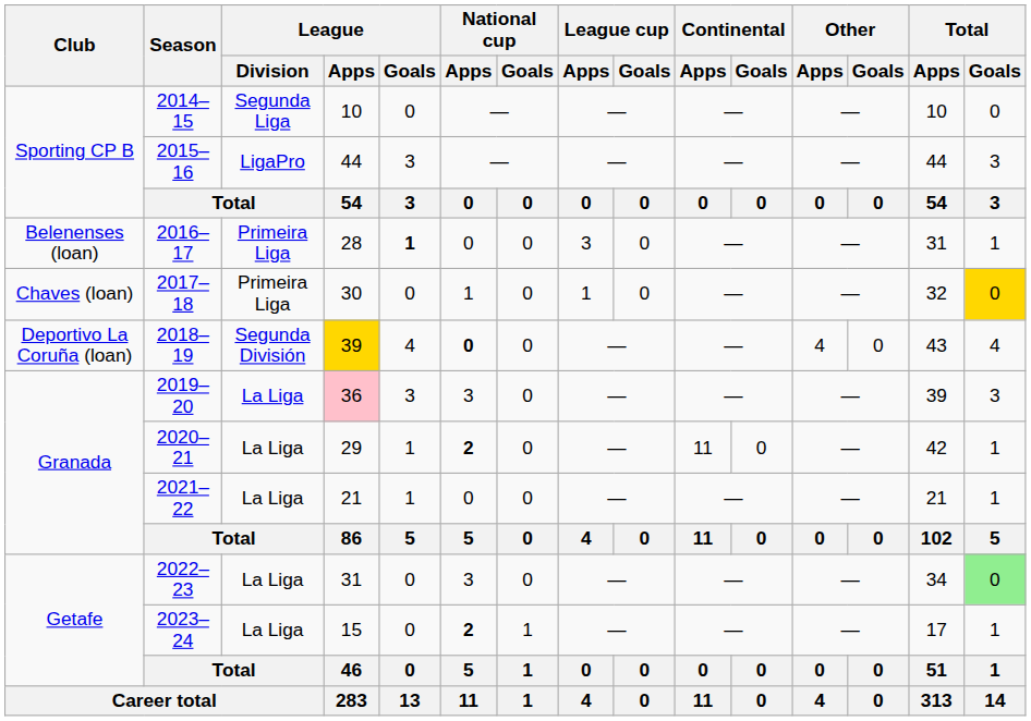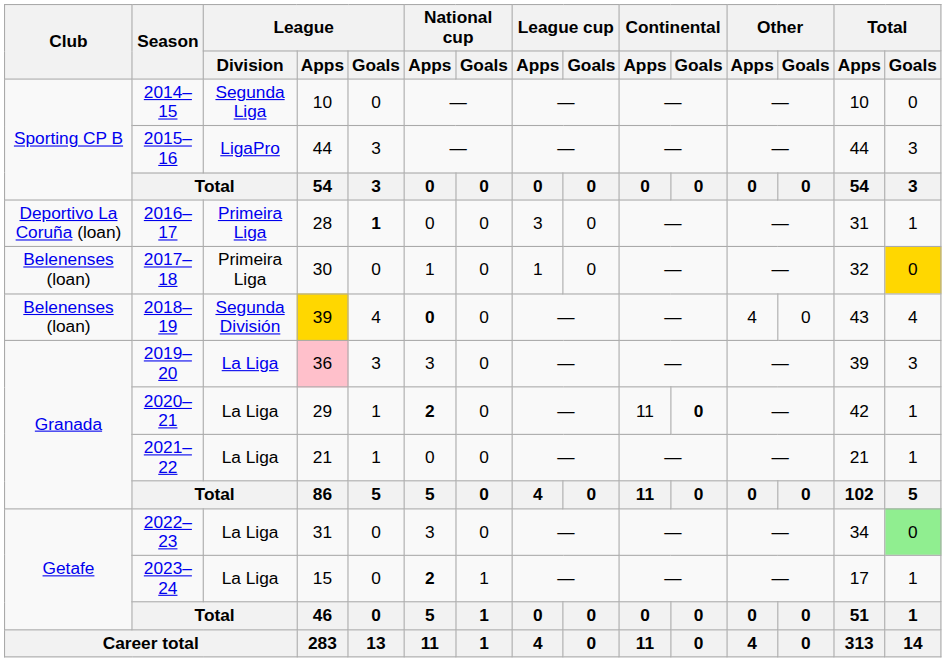 <table class="wikitable" style="text-align:center">
 <tr>
 <th rowspan="2">Club</th>
 <th rowspan="2">Season</th>
 <th colspan="3">League</th>
 <th colspan="2">National cup</th>
 <th colspan="2">League cup</th>
 <th colspan="2">Continental</th>
 <th colspan="2">Other</th>
 <th colspan="2">Total</th>
 </tr>
 <tr>
 <th>Division</th>
 <th>Apps</th>
 <th>Goals</th>
 <th>Apps</th>
 <th>Goals</th>
 <th>Apps</th>
 <th>Goals</th>
 <th>Apps</th>
 <th>Goals</th>
 <th>Apps</th>
 <th>Goals</th>
 <th>Apps</th>
 <th>Goals</th>
 </tr>
 <tr>
 <td rowspan="3"><a href='#'>Sporting CP B</a></td>
 <td><a href='#'>2014–15</a></td>
 <td><a href='#'>Segunda Liga</a></td>
 <td>10</td>
 <td>0</td>
 <td colspan="2">—</td>
 <td colspan="2">—</td>
 <td colspan="2">—</td>
 <td colspan="2">—</td>
 <td>10</td>
 <td>0</td>
 </tr>
 <tr>
 <td><a href='#'>2015–16</a></td>
 <td><a href='#'>LigaPro</a></td>
 <td>44</td>
 <td>3</td>
 <td colspan="2">—</td>
 <td colspan="2">—</td>
 <td colspan="2">—</td>
 <td colspan="2">—</td>
 <td>44</td>
 <td>3</td>
 </tr>
 <tr>
 <th colspan="2">Total</th>
 <th>54</th>
 <th>3</th>
 <th>0</th>
 <th>0</th>
 <th>0</th>
 <th>0</th>
 <th>0</th>
 <th>0</th>
 <th>0</th>
 <th>0</th>
 <th>54</th>
 <th>3</th>
 </tr>
 <tr>
-<td><a href='#'>Belenenses</a> (loan)</td>
+<td><a href='#'>Deportivo La Coruña</a> (loan)</td>
 <td><a href='#'>2016–17</a></td>
 <td><a href='#'>Primeira Liga</a></td>
 <td>28</td>
 <td><strong>1</strong></td>
 <td>0</td>
 <td>0</td>
 <td>3</td>
 <td>0</td>
 <td colspan="2">—</td>
 <td colspan="2">—</td>
 <td>31</td>
 <td>1</td>
 </tr>
 <tr>
-<td><a href='#'>Chaves</a> (loan)</td>
+<td><a href='#'>Belenenses</a> (loan)</td>
 <td><a href='#'>2017–18</a></td>
 <td>Primeira Liga</td>
 <td>30</td>
 <td>0</td>
 <td>1</td>
 <td>0</td>
 <td>1</td>
 <td>0</td>
 <td colspan="2">—</td>
 <td colspan="2">—</td>
 <td>32</td>
 <td style="background: gold;">0</td>
 </tr>
 <tr>
-<td><a href='#'>Deportivo La Coruña</a> (loan)</td>
+<td><a href='#'>Belenenses</a> (loan)</td>
 <td><a href='#'>2018–19</a></td>
 <td><a href='#'>Segunda División</a></td>
 <td style="background: gold;">39</td>
 <td>4</td>
 <td><strong>0</strong></td>
 <td>0</td>
 <td colspan="2">—</td>
 <td colspan="2">—</td>
 <td>4</td>
 <td>0</td>
 <td>43</td>
 <td>4</td>
 </tr>
 <tr>
 <td rowspan="4"><a href='#'>Granada</a></td>
 <td><a href='#'>2019–20</a></td>
 <td><a href='#'>La Liga</a></td>
 <td style="background: pink;">36</td>
 <td>3</td>
 <td>3</td>
 <td>0</td>
 <td colspan="2">—</td>
 <td colspan="2">—</td>
 <td colspan="2">—</td>
 <td>39</td>
 <td>3</td>
 </tr>
 <tr>
 <td><a href='#'>2020–21</a></td>
 <td>La Liga</td>
 <td>29</td>
 <td>1</td>
 <td><strong>2</strong></td>
 <td>0</td>
 <td colspan="2">—</td>
 <td>11</td>
-<td>0</td>
+<td><strong>0</strong></td>
 <td colspan="2">—</td>
 <td>42</td>
 <td>1</td>
 </tr>
 <tr>
 <td><a href='#'>2021–22</a></td>
 <td>La Liga</td>
 <td>21</td>
 <td>1</td>
 <td>0</td>
 <td>0</td>
 <td colspan="2">—</td>
 <td colspan="2">—</td>
 <td colspan="2">—</td>
 <td>21</td>
 <td>1</td>
 </tr>
 <tr>
 <th colspan="2">Total</th>
 <th>86</th>
 <th>5</th>
 <th>5</th>
 <th>0</th>
 <th>4</th>
 <th>0</th>
 <th>11</th>
 <th>0</th>
 <th>0</th>
 <th>0</th>
 <th>102</th>
 <th>5</th>
 </tr>
 <tr>
 <td rowspan="3"><a href='#'>Getafe</a></td>
 <td><a href='#'>2022–23</a></td>
 <td>La Liga</td>
 <td>31</td>
 <td>0</td>
 <td>3</td>
 <td>0</td>
 <td colspan="2">—</td>
 <td colspan="2">—</td>
 <td colspan="2">—</td>
 <td>34</td>
 <td style="background: lightgreen;">0</td>
 </tr>
 <tr>
 <td><a href='#'>2023–24</a></td>
 <td>La Liga</td>
 <td>15</td>
 <td>0</td>
 <td><strong>2</strong></td>
 <td>1</td>
 <td colspan="2">—</td>
 <td colspan="2">—</td>
 <td colspan="2">—</td>
 <td>17</td>
 <td>1</td>
 </tr>
 <tr>
 <th colspan="2">Total</th>
 <th>46</th>
 <th>0</th>
 <th>5</th>
 <th>1</th>
 <th>0</th>
 <th>0</th>
 <th>0</th>
 <th>0</th>
 <th>0</th>
 <th>0</th>
 <th>51</th>
 <th>1</th>
 </tr>
 <tr>
 <th colspan="3">Career total</th>
 <th>283</th>
 <th>13</th>
 <th>11</th>
 <th>1</th>
 <th>4</th>
 <th>0</th>
 <th>11</th>
 <th>0</th>
 <th>4</th>
 <th>0</th>
 <th>313</th>
 <th>14</th>
 </tr>
 </table>
